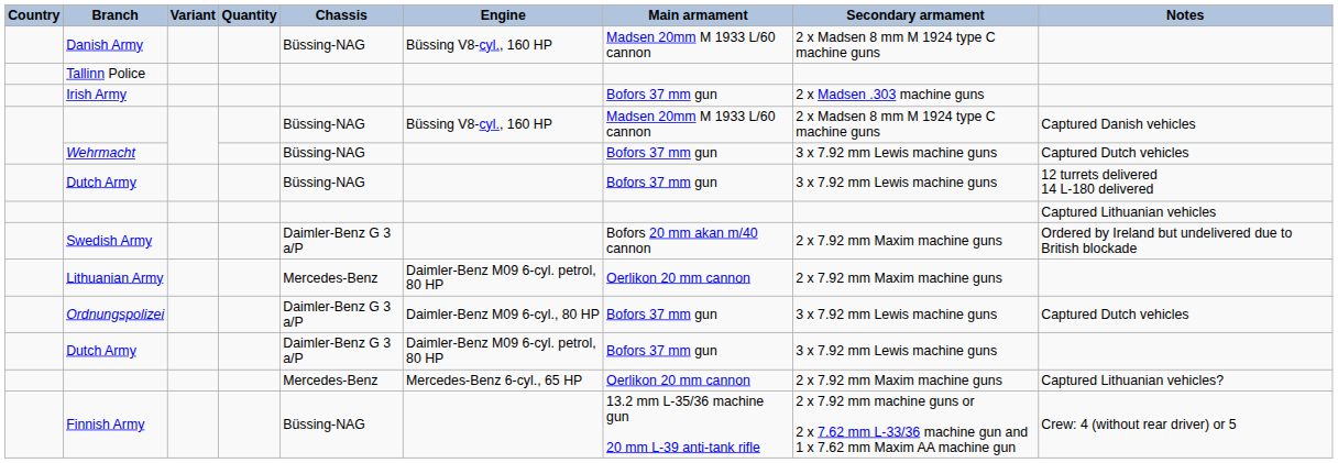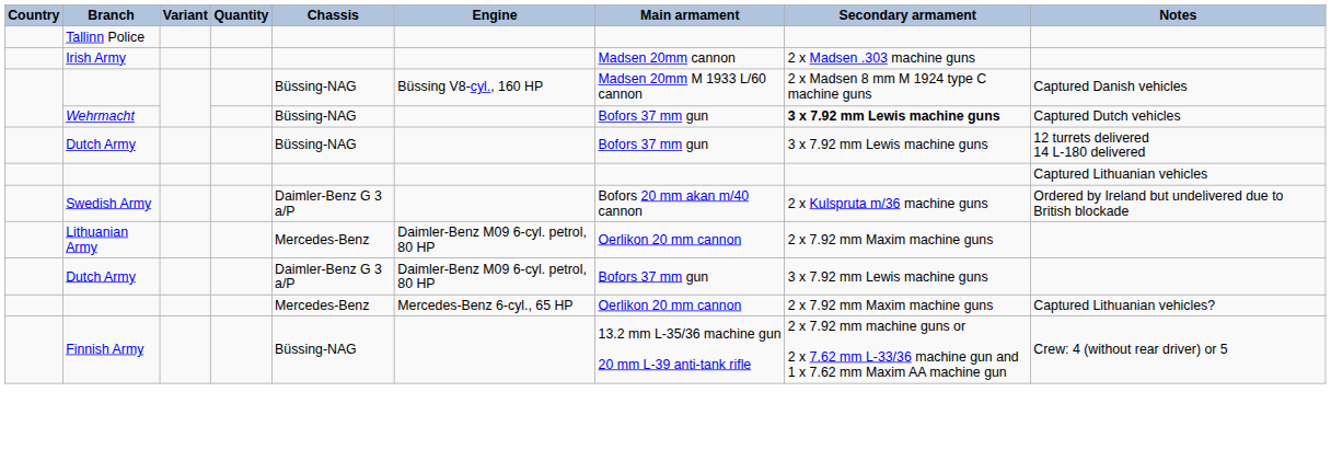 <table class="wikitable">
 <tr>
 <th style="text-align: center; background: lightsteelblue;">Country</th>
 <th style="text-align: center; background: lightsteelblue;">Branch</th>
 <th style="text-align: center; background: lightsteelblue;">Variant</th>
 <th ! style="text-align: center; background: lightsteelblue;">Quantity</th>
 <th ! style="text-align: center; background: lightsteelblue;">Chassis</th>
 <th ! style="text-align: center; background: lightsteelblue;">Engine</th>
 <th ! style="text-align: center; background: lightsteelblue;">Main armament</th>
 <th ! style="text-align: center; background: lightsteelblue;">Secondary armament</th>
 <th ! style="text-align: center; background: lightsteelblue;">Notes</th>
-</tr>
-<tr>
-<td></td>
-<td><a href='#'>Danish Army</a></td>
-<td></td>
-<td></td>
-<td>Büssing-NAG</td>
-<td>Büssing V8-<a href='#'>cyl.</a>, 160 HP</td>
-<td><a href='#'>Madsen 20mm</a> M 1933 L/60 cannon</td>
-<td>2 x Madsen 8 mm M 1924 type C machine guns</td>
-<td></td>
 </tr>
 <tr>
 <td></td>
 <td><a href='#'>Tallinn</a> Police</td>
 <td></td>
 <td></td>
 <td></td>
 <td></td>
 <td></td>
 <td></td>
 <td></td>
 </tr>
 <tr>
 <td></td>
 <td><a href='#'>Irish Army</a></td>
 <td></td>
 <td></td>
 <td></td>
 <td></td>
-<td><a href='#'>Bofors 37 mm</a> gun</td>
+<td><a href='#'>Madsen 20mm</a> cannon</td>
 <td>2 x <a href='#'>Madsen .303</a> machine guns</td>
 <td></td>
 </tr>
 <tr>
 <td rowspan="2"></td>
 <td></td>
 <td rowspan="2"></td>
 <td></td>
 <td>Büssing-NAG</td>
 <td>Büssing V8-<a href='#'>cyl.</a>, 160 HP</td>
 <td><a href='#'>Madsen 20mm</a> M 1933 L/60 cannon</td>
 <td>2 x Madsen 8 mm M 1924 type C machine guns</td>
 <td>Captured Danish vehicles</td>
 </tr>
 <tr>
 <td><em><a href='#'>Wehrmacht</a></em></td>
 <td></td>
 <td>Büssing-NAG</td>
 <td></td>
 <td><a href='#'>Bofors 37 mm</a> gun</td>
-<td>3 x 7.92 mm Lewis machine guns</td>
+<td><strong>3 x 7.92 mm Lewis machine guns</strong></td>
 <td>Captured Dutch vehicles</td>
 </tr>
 <tr>
 <td></td>
 <td><a href='#'>Dutch Army</a></td>
 <td></td>
 <td></td>
 <td>Büssing-NAG</td>
 <td></td>
 <td><a href='#'>Bofors 37 mm</a> gun</td>
 <td>3 x 7.92 mm Lewis machine guns</td>
 <td>12 turrets delivered<br>14 L-180 delivered</td>
 </tr>
 <tr>
 <td></td>
 <td></td>
 <td></td>
 <td></td>
 <td></td>
 <td></td>
 <td></td>
 <td></td>
 <td>Captured Lithuanian vehicles</td>
 </tr>
 <tr>
 <td></td>
 <td><a href='#'>Swedish Army</a></td>
 <td></td>
 <td></td>
 <td>Daimler-Benz G 3 a/P</td>
 <td></td>
 <td>Bofors <a href='#'>20 mm akan m/40</a> cannon</td>
-<td>2 x 7.92 mm Maxim machine guns</td>
+<td>2 x <a href='#'>Kulspruta m/36</a> machine guns</td>
 <td>Ordered by Ireland but undelivered due to British blockade</td>
 </tr>
 <tr>
 <td></td>
 <td><a href='#'>Lithuanian Army</a></td>
 <td></td>
 <td></td>
 <td>Mercedes-Benz</td>
 <td>Daimler-Benz M09 6-cyl. petrol, 80 HP</td>
 <td><a href='#'>Oerlikon 20 mm cannon</a></td>
 <td>2 x 7.92 mm Maxim machine guns</td>
 <td></td>
-</tr>
-<tr>
-<td></td>
-<td><em><a href='#'>Ordnungspolizei</a></em></td>
-<td></td>
-<td></td>
-<td>Daimler-Benz G 3 a/P</td>
-<td>Daimler-Benz M09 6-cyl., 80 HP</td>
-<td><a href='#'>Bofors 37 mm</a> gun</td>
-<td>3 x 7.92 mm Lewis machine guns</td>
-<td>Captured Dutch vehicles</td>
 </tr>
 <tr>
 <td></td>
 <td><a href='#'>Dutch Army</a></td>
 <td></td>
 <td></td>
 <td>Daimler-Benz G 3 a/P</td>
 <td>Daimler-Benz M09 6-cyl. petrol, 80 HP</td>
 <td><a href='#'>Bofors 37 mm</a> gun</td>
 <td>3 x 7.92 mm Lewis machine guns</td>
 <td></td>
 </tr>
 <tr>
 <td></td>
 <td></td>
 <td></td>
 <td></td>
 <td>Mercedes-Benz</td>
 <td>Mercedes-Benz 6-cyl., 65 HP</td>
 <td><a href='#'>Oerlikon 20 mm cannon</a></td>
 <td>2 x 7.92 mm Maxim machine guns</td>
 <td>Captured Lithuanian vehicles?</td>
 </tr>
 <tr>
 <td></td>
 <td><a href='#'>Finnish Army</a></td>
 <td></td>
 <td></td>
 <td>Büssing-NAG</td>
 <td></td>
 <td>13.2 mm L-35/36 machine gun<br><br><a href='#'>20 mm L-39 anti-tank rifle</a></td>
 <td>2 x 7.92 mm machine guns or<br><br>2 x <a href='#'>7.62 mm L-33/36</a> machine gun and<br>1 x 7.62 mm Maxim AA machine gun </td>
 <td>Crew: 4 (without rear driver) or 5</td>
 </tr>
 </table>
